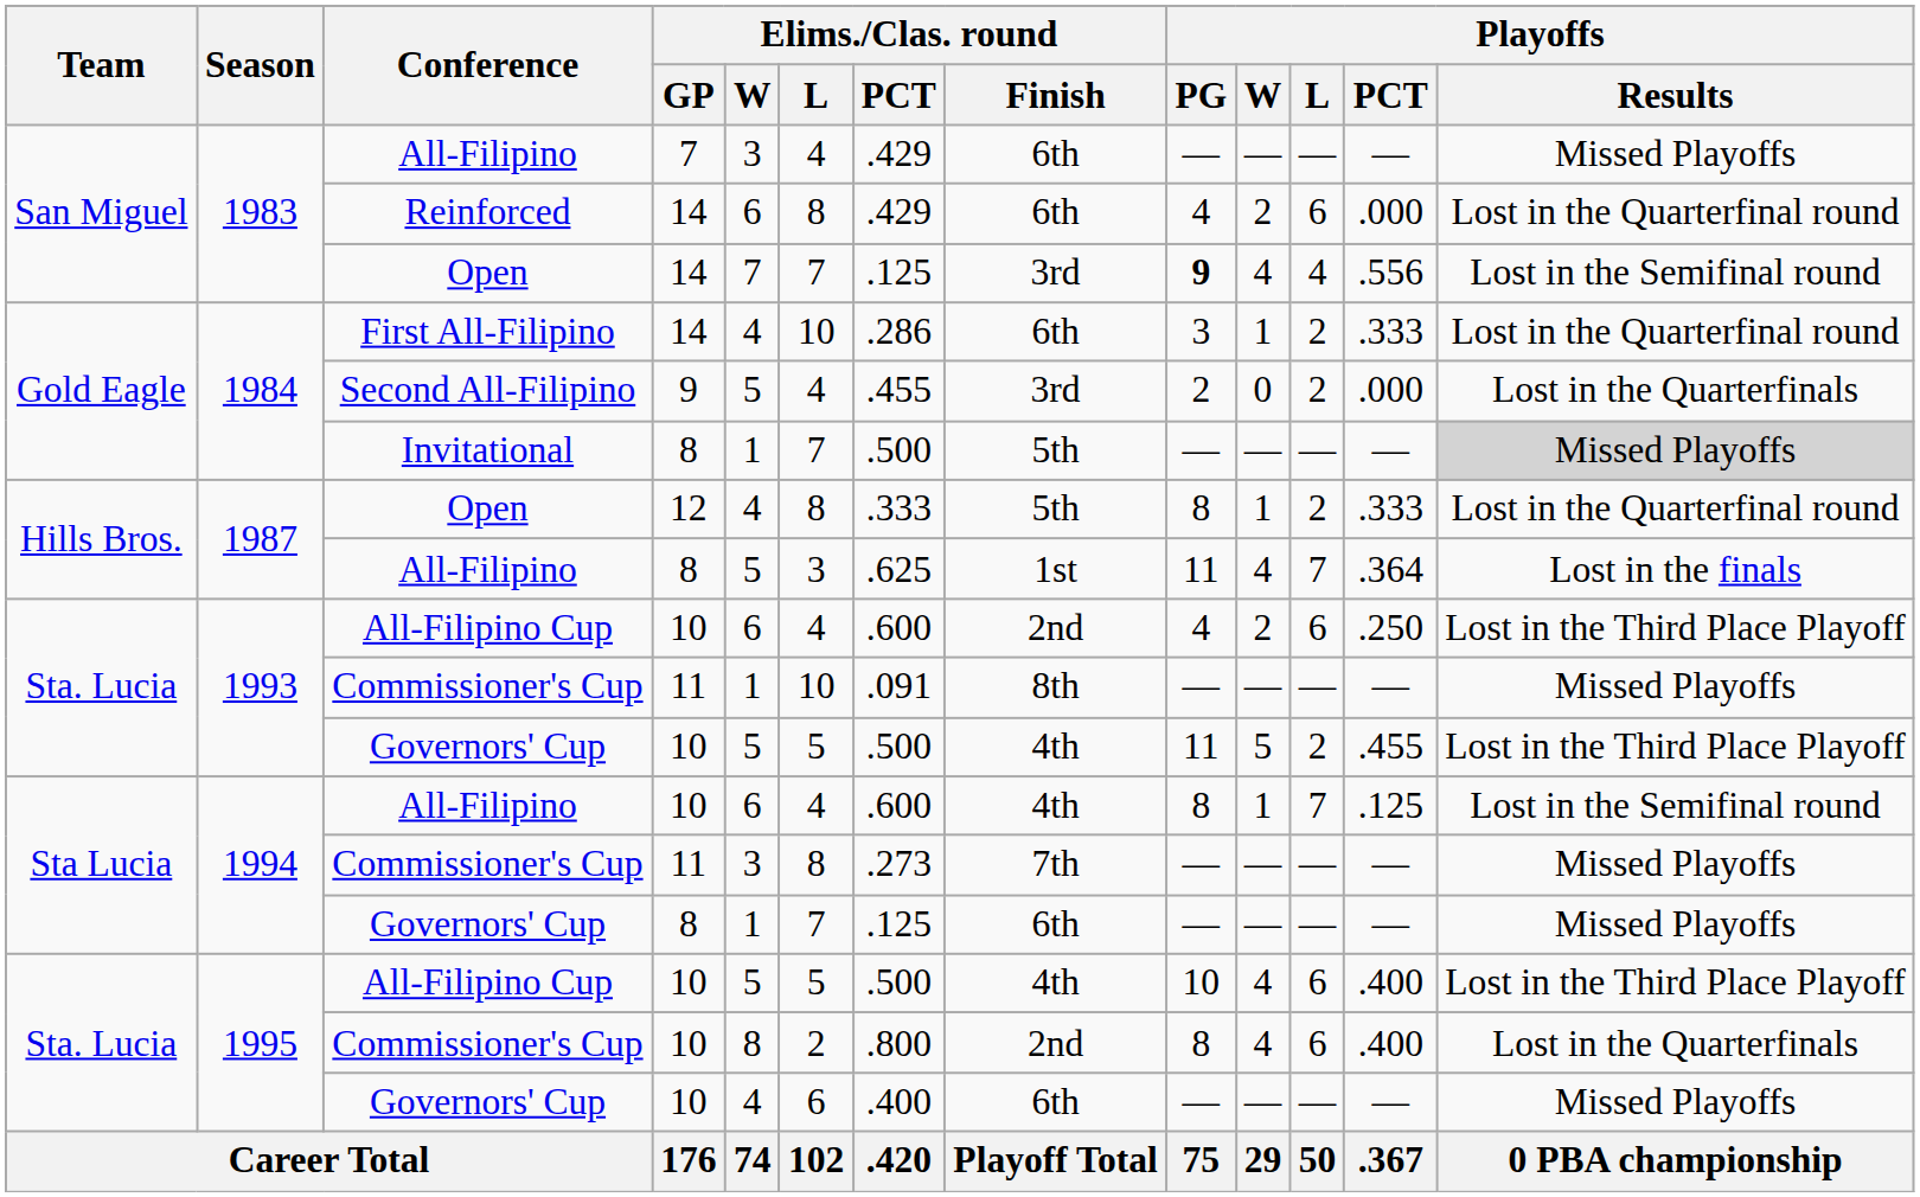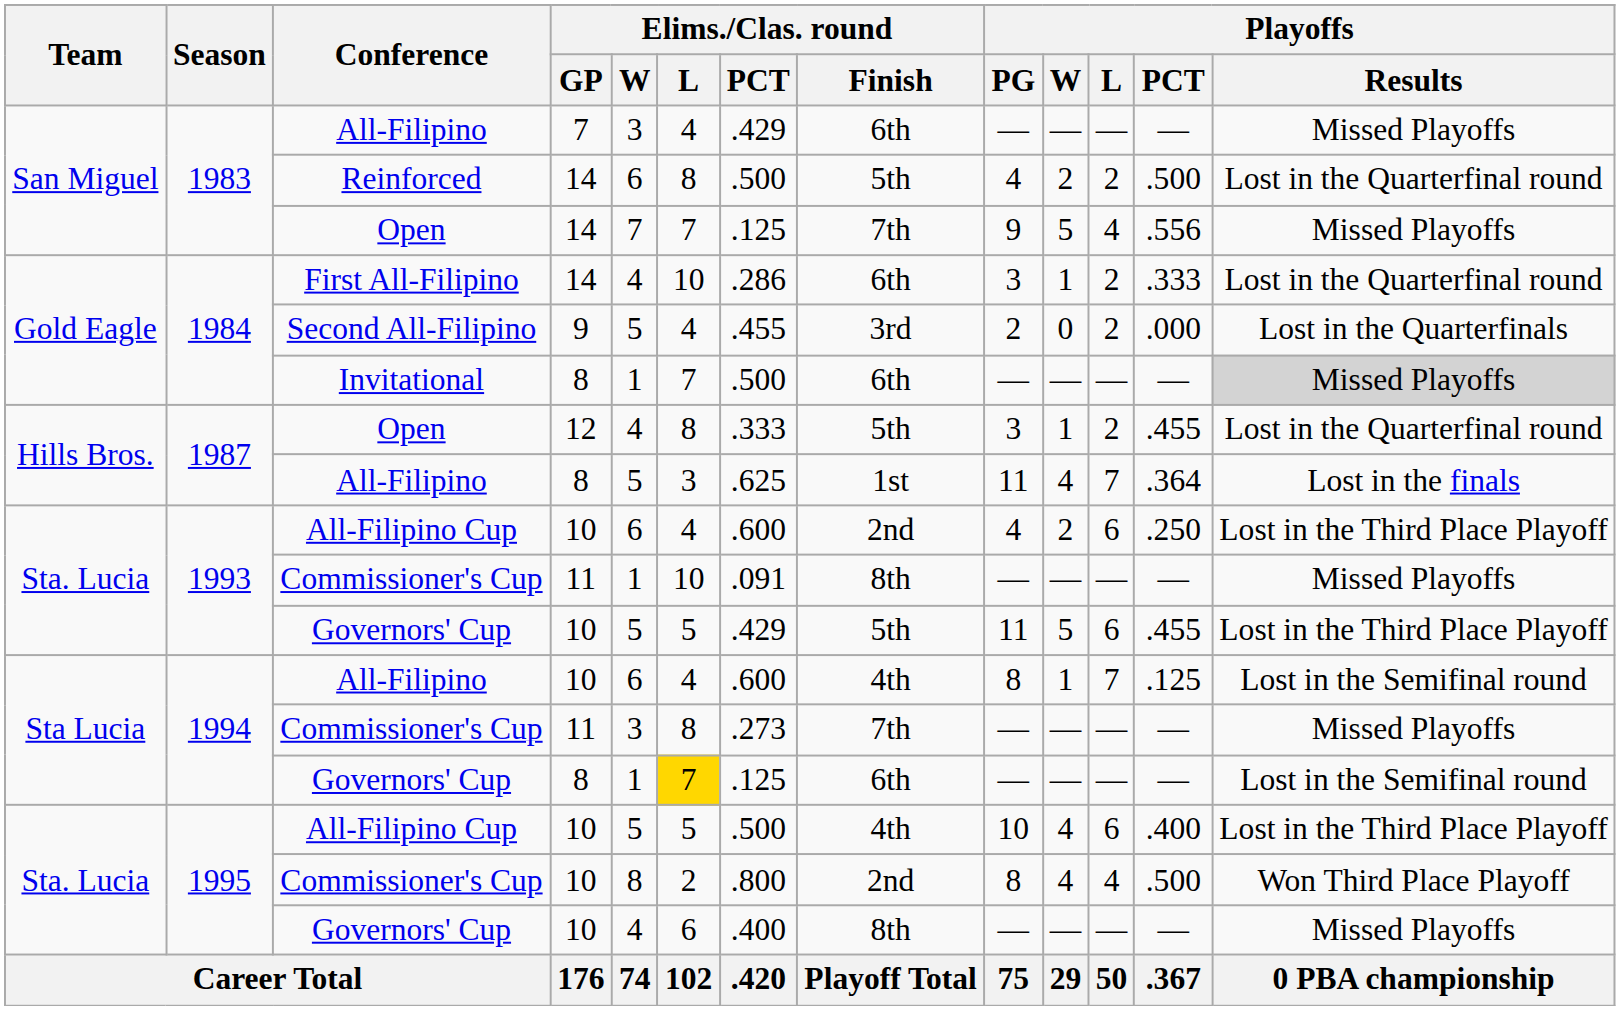 <table class="wikitable" style="text-align:center">
 <tr>
 <th rowspan="2">Team</th>
 <th rowspan="2">Season</th>
 <th rowspan="2">Conference</th>
 <th colspan="5">Elims./Clas. round</th>
 <th colspan="5">Playoffs</th>
 </tr>
 <tr>
 <th>GP</th>
 <th>W</th>
 <th>L</th>
 <th>PCT</th>
 <th>Finish</th>
 <th>PG</th>
 <th>W</th>
 <th>L</th>
 <th>PCT</th>
 <th>Results</th>
 </tr>
 <tr>
 <td rowspan="3"><a href='#'>San Miguel</a></td>
 <td rowspan="3"><a href='#'>1983</a></td>
 <td><a href='#'>All-Filipino</a></td>
 <td>7</td>
 <td>3</td>
 <td>4</td>
 <td>.429</td>
 <td>6th</td>
 <td>—</td>
 <td>—</td>
 <td>—</td>
 <td>—</td>
 <td>Missed Playoffs</td>
 </tr>
 <tr>
 <td><a href='#'>Reinforced</a></td>
 <td>14</td>
 <td>6</td>
 <td>8</td>
-<td>.429</td>
-<td>6th</td>
+<td>.500</td>
+<td>5th</td>
 <td>4</td>
 <td>2</td>
-<td>6</td>
-<td>.000</td>
+<td>2</td>
+<td>.500</td>
 <td>Lost in the Quarterfinal round</td>
 </tr>
 <tr>
 <td><a href='#'>Open</a></td>
 <td>14</td>
 <td>7</td>
 <td>7</td>
 <td>.125</td>
-<td>3rd</td>
-<td><strong>9</strong></td>
-<td>4</td>
+<td>7th</td>
+<td>9</td>
+<td>5</td>
 <td>4</td>
 <td>.556</td>
-<td>Lost in the Semifinal round</td>
+<td>Missed Playoffs</td>
 </tr>
 <tr>
 <td rowspan="3"><a href='#'>Gold Eagle</a></td>
 <td rowspan="3"><a href='#'>1984</a></td>
 <td><a href='#'>First All-Filipino</a></td>
 <td>14</td>
 <td>4</td>
 <td>10</td>
 <td>.286</td>
 <td>6th</td>
 <td>3</td>
 <td>1</td>
 <td>2</td>
 <td>.333</td>
 <td>Lost in the Quarterfinal round</td>
 </tr>
 <tr>
 <td><a href='#'>Second All-Filipino</a></td>
 <td>9</td>
 <td>5</td>
 <td>4</td>
 <td>.455</td>
 <td>3rd</td>
 <td>2</td>
 <td>0</td>
 <td>2</td>
 <td>.000</td>
 <td>Lost in the Quarterfinals</td>
 </tr>
 <tr>
 <td><a href='#'>Invitational</a></td>
 <td>8</td>
 <td>1</td>
 <td>7</td>
 <td>.500</td>
-<td>5th</td>
+<td>6th</td>
 <td>—</td>
 <td>—</td>
 <td>—</td>
 <td>—</td>
 <td style="background: lightgrey;">Missed Playoffs</td>
 </tr>
 <tr>
 <td rowspan="2"><a href='#'>Hills Bros.</a></td>
 <td rowspan="2"><a href='#'>1987</a></td>
 <td><a href='#'>Open</a></td>
 <td>12</td>
 <td>4</td>
 <td>8</td>
 <td>.333</td>
 <td>5th</td>
-<td>8</td>
+<td>3</td>
 <td>1</td>
 <td>2</td>
-<td>.333</td>
+<td>.455</td>
 <td>Lost in the Quarterfinal round</td>
 </tr>
 <tr>
 <td><a href='#'>All-Filipino</a></td>
 <td>8</td>
 <td>5</td>
 <td>3</td>
 <td>.625</td>
 <td>1st</td>
 <td>11</td>
 <td>4</td>
 <td>7</td>
 <td>.364</td>
 <td>Lost in the <a href='#'>finals</a></td>
 </tr>
 <tr>
 <td rowspan="3"><a href='#'>Sta. Lucia</a></td>
 <td rowspan="3"><a href='#'>1993</a></td>
 <td><a href='#'>All-Filipino Cup</a></td>
 <td>10</td>
 <td>6</td>
 <td>4</td>
 <td>.600</td>
 <td>2nd</td>
 <td>4</td>
 <td>2</td>
 <td>6</td>
 <td>.250</td>
 <td>Lost in the Third Place Playoff</td>
 </tr>
 <tr>
 <td><a href='#'>Commissioner's Cup</a></td>
 <td>11</td>
 <td>1</td>
 <td>10</td>
 <td>.091</td>
 <td>8th</td>
 <td>—</td>
 <td>—</td>
 <td>—</td>
 <td>—</td>
 <td>Missed Playoffs</td>
 </tr>
 <tr>
 <td><a href='#'>Governors' Cup</a></td>
 <td>10</td>
 <td>5</td>
 <td>5</td>
-<td>.500</td>
-<td>4th</td>
+<td>.429</td>
+<td>5th</td>
 <td>11</td>
 <td>5</td>
-<td>2</td>
+<td>6</td>
 <td>.455</td>
 <td>Lost in the Third Place Playoff</td>
 </tr>
 <tr>
 <td rowspan="3"><a href='#'>Sta Lucia</a></td>
 <td rowspan="3"><a href='#'>1994</a></td>
 <td><a href='#'>All-Filipino</a></td>
 <td>10</td>
 <td>6</td>
 <td>4</td>
 <td>.600</td>
 <td>4th</td>
 <td>8</td>
 <td>1</td>
 <td>7</td>
 <td>.125</td>
 <td>Lost in the Semifinal round</td>
 </tr>
 <tr>
 <td><a href='#'>Commissioner's Cup</a></td>
 <td>11</td>
 <td>3</td>
 <td>8</td>
 <td>.273</td>
 <td>7th</td>
 <td>—</td>
 <td>—</td>
 <td>—</td>
 <td>—</td>
 <td>Missed Playoffs</td>
 </tr>
 <tr>
 <td><a href='#'>Governors' Cup</a></td>
 <td>8</td>
 <td>1</td>
-<td>7</td>
+<td style="background: gold;">7</td>
 <td>.125</td>
 <td>6th</td>
 <td>—</td>
 <td>—</td>
 <td>—</td>
 <td>—</td>
-<td>Missed Playoffs</td>
+<td>Lost in the Semifinal round</td>
 </tr>
 <tr>
 <td rowspan="3"><a href='#'>Sta. Lucia</a></td>
 <td rowspan="3"><a href='#'>1995</a></td>
 <td><a href='#'>All-Filipino Cup</a></td>
 <td>10</td>
 <td>5</td>
 <td>5</td>
 <td>.500</td>
 <td>4th</td>
 <td>10</td>
 <td>4</td>
 <td>6</td>
 <td>.400</td>
 <td>Lost in the Third Place Playoff</td>
 </tr>
 <tr>
 <td><a href='#'>Commissioner's Cup</a></td>
 <td>10</td>
 <td>8</td>
 <td>2</td>
 <td>.800</td>
 <td>2nd</td>
 <td>8</td>
 <td>4</td>
-<td>6</td>
-<td>.400</td>
-<td>Lost in the Quarterfinals</td>
+<td>4</td>
+<td>.500</td>
+<td>Won Third Place Playoff</td>
 </tr>
 <tr>
 <td><a href='#'>Governors' Cup</a></td>
 <td>10</td>
 <td>4</td>
 <td>6</td>
 <td>.400</td>
-<td>6th</td>
+<td>8th</td>
 <td>—</td>
 <td>—</td>
 <td>—</td>
 <td>—</td>
 <td>Missed Playoffs</td>
 </tr>
 <tr>
 <th colspan="3"><strong>Career Total</strong></th>
 <th>176</th>
 <th>74</th>
 <th>102</th>
 <th>.420</th>
 <th>Playoff Total</th>
 <th>75</th>
 <th>29</th>
 <th>50</th>
 <th>.367</th>
 <th><strong>0 PBA championship</strong></th>
 </tr>
 </table>
